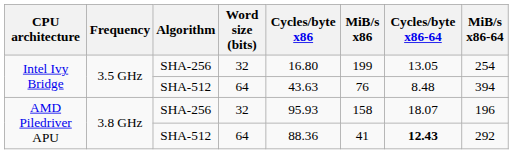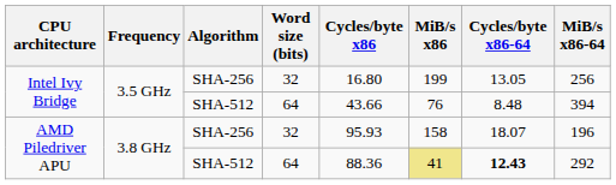 <table class="wikitable">
 <tr>
 <th>CPU architecture</th>
 <th>Frequency</th>
 <th>Algorithm</th>
 <th>Word size (bits)</th>
 <th>Cycles/byte <a href='#'>x86</a></th>
 <th>MiB/s x86</th>
 <th>Cycles/byte <a href='#'>x86-64</a></th>
 <th>MiB/s x86-64</th>
 </tr>
 <tr style="text-align:center;">
 <td rowspan="2"><a href='#'>Intel Ivy Bridge</a></td>
 <td - rowspan="2">3.5 GHz</td>
 <td>SHA-256</td>
 <td>32</td>
 <td>16.80</td>
 <td>199</td>
 <td>13.05</td>
-<td>254</td>
+<td>256</td>
 </tr>
 <tr style="text-align:center;">
 <td>SHA-512</td>
 <td>64</td>
-<td>43.63</td>
+<td>43.66</td>
 <td>76</td>
 <td>8.48</td>
 <td>394</td>
 </tr>
 <tr style="text-align:center;">
 <td rowspan="2"><a href='#'>AMD Piledriver</a> APU</td>
 <td - rowspan="2">3.8 GHz</td>
 <td>SHA-256</td>
 <td>32</td>
 <td>95.93</td>
 <td>158</td>
 <td>18.07</td>
 <td>196</td>
 </tr>
 <tr style="text-align:center;">
 <td>SHA-512</td>
 <td>64</td>
 <td>88.36</td>
-<td>41</td>
+<td style="background: khaki;">41</td>
 <td><strong>12.43</strong></td>
 <td>292</td>
 </tr>
 </table>
